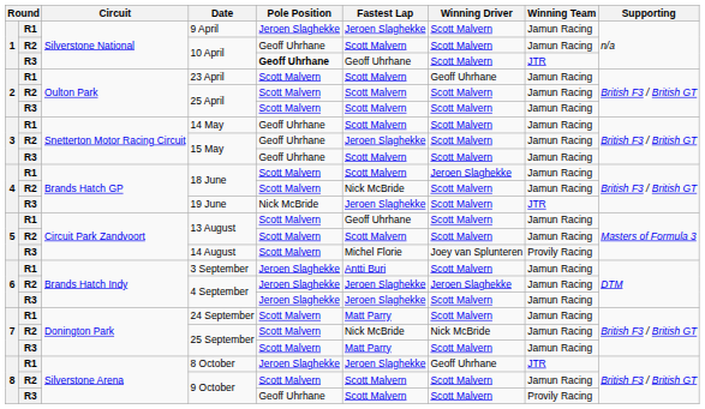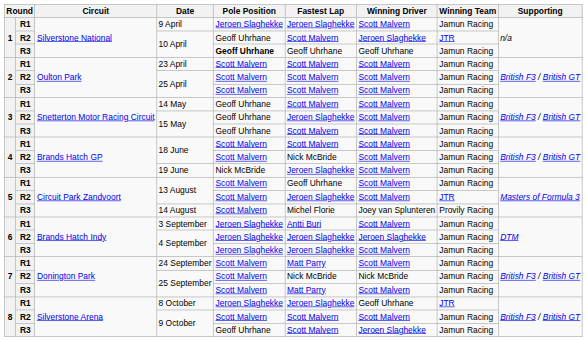 <table class="wikitable" style="font-size: 85%">
 <tr>
 <th colspan=2>Round</th>
 <th>Circuit</th>
 <th>Date</th>
 <th>Pole Position</th>
 <th>Fastest Lap</th>
 <th>Winning Driver</th>
 <th>Winning Team</th>
 <th>Supporting</th>
 </tr>
 <tr>
 <th rowspan=3>1</th>
 <th>R1</th>
 <td rowspan=3> <a href='#'>Silverstone National</a></td>
 <td>9 April</td>
 <td> <a href='#'>Jeroen Slaghekke</a></td>
 <td> <a href='#'>Jeroen Slaghekke</a></td>
 <td> <a href='#'>Scott Malvern</a></td>
 <td> Jamun Racing</td>
 <td rowspan=3><em>n/a</em></td>
 </tr>
 <tr>
 <th>R2</th>
 <td rowspan=2>10 April</td>
 <td> Geoff Uhrhane</td>
 <td> <a href='#'>Scott Malvern</a></td>
-<td> <a href='#'>Scott Malvern</a></td>
-<td> Jamun Racing</td>
+<td> <a href='#'>Jeroen Slaghekke</a></td>
+<td> <a href='#'>JTR</a></td>
 </tr>
 <tr>
 <th>R3</th>
 <td><strong> Geoff Uhrhane</strong></td>
 <td> Geoff Uhrhane</td>
-<td> <a href='#'>Scott Malvern</a></td>
-<td> <a href='#'>JTR</a></td>
+<td> Geoff Uhrhane</td>
+<td> Jamun Racing</td>
 </tr>
 <tr>
 <th rowspan=3>2</th>
 <th>R1</th>
 <td rowspan=3> <a href='#'>Oulton Park</a></td>
 <td>23 April</td>
 <td> <a href='#'>Scott Malvern</a></td>
 <td> <a href='#'>Scott Malvern</a></td>
-<td> Geoff Uhrhane</td>
+<td> <a href='#'>Scott Malvern</a></td>
 <td> Jamun Racing</td>
 <td rowspan=3><em><a href='#'>British F3</a> / <a href='#'>British GT</a></em></td>
 </tr>
 <tr>
 <th>R2</th>
 <td rowspan=2>25 April</td>
 <td> <a href='#'>Scott Malvern</a></td>
 <td> <a href='#'>Scott Malvern</a></td>
 <td> <a href='#'>Scott Malvern</a></td>
 <td> Jamun Racing</td>
 </tr>
 <tr>
 <th>R3</th>
 <td> <a href='#'>Scott Malvern</a></td>
 <td> <a href='#'>Scott Malvern</a></td>
 <td> <a href='#'>Scott Malvern</a></td>
 <td> Jamun Racing</td>
 </tr>
 <tr>
 <th rowspan=3>3</th>
 <th>R1</th>
 <td rowspan=3> <a href='#'>Snetterton Motor Racing Circuit</a></td>
 <td>14 May</td>
 <td> Geoff Uhrhane</td>
 <td> <a href='#'>Scott Malvern</a></td>
 <td> <a href='#'>Scott Malvern</a></td>
 <td> Jamun Racing</td>
 <td rowspan=3><em><a href='#'>British F3</a> / <a href='#'>British GT</a></em></td>
 </tr>
 <tr>
 <th>R2</th>
 <td rowspan=2>15 May</td>
 <td> Geoff Uhrhane</td>
 <td> <a href='#'>Jeroen Slaghekke</a></td>
 <td> <a href='#'>Scott Malvern</a></td>
 <td> Jamun Racing</td>
 </tr>
 <tr>
 <th>R3</th>
 <td> Geoff Uhrhane</td>
 <td> <a href='#'>Scott Malvern</a></td>
 <td> <a href='#'>Scott Malvern</a></td>
 <td> Jamun Racing</td>
 </tr>
 <tr>
 <th rowspan=3>4</th>
 <th>R1</th>
 <td rowspan=3> <a href='#'>Brands Hatch GP</a></td>
 <td rowspan=2>18 June</td>
 <td> <a href='#'>Scott Malvern</a></td>
 <td> <a href='#'>Scott Malvern</a></td>
-<td> <a href='#'>Jeroen Slaghekke</a></td>
+<td> <a href='#'>Scott Malvern</a></td>
 <td> Jamun Racing</td>
 <td rowspan=3><em><a href='#'>British F3</a> / <a href='#'>British GT</a></em></td>
 </tr>
 <tr>
 <th>R2</th>
 <td> <a href='#'>Scott Malvern</a></td>
 <td> Nick McBride</td>
 <td> <a href='#'>Scott Malvern</a></td>
 <td> Jamun Racing</td>
 </tr>
 <tr>
 <th>R3</th>
 <td>19 June</td>
 <td> Nick McBride</td>
 <td> <a href='#'>Jeroen Slaghekke</a></td>
 <td> <a href='#'>Scott Malvern</a></td>
-<td> <a href='#'>JTR</a></td>
+<td> Jamun Racing</td>
 </tr>
 <tr>
 <th rowspan=3>5</th>
 <th>R1</th>
 <td rowspan=3> <a href='#'>Circuit Park Zandvoort</a></td>
 <td rowspan=2>13 August</td>
 <td> <a href='#'>Scott Malvern</a></td>
 <td> Geoff Uhrhane</td>
 <td> <a href='#'>Scott Malvern</a></td>
 <td> Jamun Racing</td>
 <td rowspan=3><em><a href='#'>Masters of Formula 3</a></em></td>
 </tr>
 <tr>
 <th>R2</th>
 <td> <a href='#'>Scott Malvern</a></td>
+<td> <a href='#'>Jeroen Slaghekke</a></td>
 <td> <a href='#'>Scott Malvern</a></td>
-<td> <a href='#'>Scott Malvern</a></td>
-<td> Jamun Racing</td>
+<td> <a href='#'>JTR</a></td>
 </tr>
 <tr>
 <th>R3</th>
 <td>14 August</td>
 <td> <a href='#'>Scott Malvern</a></td>
 <td> Michel Florie</td>
 <td> Joey van Splunteren</td>
 <td> Provily Racing</td>
 </tr>
 <tr>
 <th rowspan=3>6</th>
 <th>R1</th>
 <td rowspan=3> <a href='#'>Brands Hatch Indy</a></td>
 <td>3 September</td>
 <td> <a href='#'>Jeroen Slaghekke</a></td>
 <td> <a href='#'>Antti Buri</a></td>
 <td> <a href='#'>Scott Malvern</a></td>
 <td> Jamun Racing</td>
 <td rowspan=3><em><a href='#'>DTM</a></em></td>
 </tr>
 <tr>
 <th>R2</th>
 <td rowspan=2>4 September</td>
 <td> <a href='#'>Jeroen Slaghekke</a></td>
 <td> <a href='#'>Jeroen Slaghekke</a></td>
 <td> <a href='#'>Jeroen Slaghekke</a></td>
 <td> Jamun Racing</td>
 </tr>
 <tr>
 <th>R3</th>
 <td> <a href='#'>Jeroen Slaghekke</a></td>
 <td> <a href='#'>Jeroen Slaghekke</a></td>
 <td> <a href='#'>Scott Malvern</a></td>
 <td> Jamun Racing</td>
 </tr>
 <tr>
 <th rowspan=3>7</th>
 <th>R1</th>
 <td rowspan=3> <a href='#'>Donington Park</a></td>
 <td>24 September</td>
 <td> <a href='#'>Scott Malvern</a></td>
 <td> <a href='#'>Matt Parry</a></td>
 <td> <a href='#'>Scott Malvern</a></td>
 <td> Jamun Racing</td>
 <td rowspan=3><em><a href='#'>British F3</a> / <a href='#'>British GT</a></em></td>
 </tr>
 <tr>
 <th>R2</th>
 <td rowspan=2>25 September</td>
 <td> <a href='#'>Scott Malvern</a></td>
 <td> Nick McBride</td>
 <td> Nick McBride</td>
 <td> Jamun Racing</td>
 </tr>
 <tr>
 <th>R3</th>
 <td> <a href='#'>Scott Malvern</a></td>
 <td> <a href='#'>Matt Parry</a></td>
 <td> <a href='#'>Scott Malvern</a></td>
 <td> Jamun Racing</td>
 </tr>
 <tr>
 <th rowspan=3>8</th>
 <th>R1</th>
 <td rowspan=3> <a href='#'>Silverstone Arena</a></td>
 <td>8 October</td>
 <td> <a href='#'>Jeroen Slaghekke</a></td>
 <td> <a href='#'>Jeroen Slaghekke</a></td>
 <td> Geoff Uhrhane</td>
 <td> <a href='#'>JTR</a></td>
 <td rowspan=3><em><a href='#'>British F3</a> / <a href='#'>British GT</a></em></td>
 </tr>
 <tr>
 <th>R2</th>
 <td rowspan=2>9 October</td>
 <td> <a href='#'>Scott Malvern</a></td>
 <td> <a href='#'>Scott Malvern</a></td>
 <td> <a href='#'>Scott Malvern</a></td>
 <td> Jamun Racing</td>
 </tr>
 <tr>
 <th>R3</th>
 <td> Geoff Uhrhane</td>
 <td> <a href='#'>Scott Malvern</a></td>
-<td> <a href='#'>Scott Malvern</a></td>
-<td> Provily Racing</td>
+<td> <a href='#'>Jeroen Slaghekke</a></td>
+<td> Jamun Racing</td>
 </tr>
 </table>
